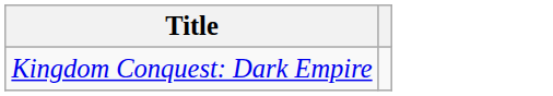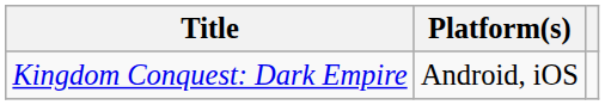 <table class="wikitable sortable plainrowheaders">
 <tr>
 <th scope="col">Title</th>
+<th scope="col">Platform(s)</th>
 <th scope="col" class="unsortable"></th>
 </tr>
 <tr>
 <td><em><a href='#'>Kingdom Conquest: Dark Empire</a></em></td>
+<td>Android, iOS</td>
 <td></td>
 </tr>
 </table>
